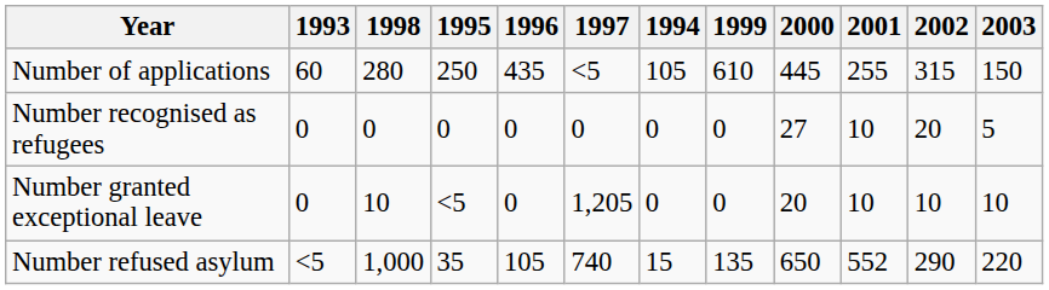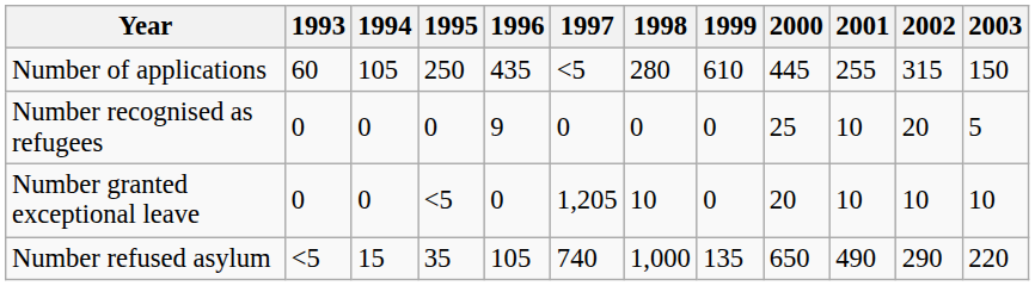 <table class='wikitable'>
 <tr>
 <th>Year</th>
 <th>1993</th>
-<th>1998</th>
+<th>1994</th>
 <th>1995</th>
 <th>1996</th>
 <th>1997</th>
-<th>1994</th>
+<th>1998</th>
 <th>1999</th>
 <th>2000</th>
 <th>2001</th>
 <th>2002</th>
 <th>2003</th>
 </tr>
 <tr>
 <td>Number of applications</td>
 <td>60</td>
-<td>280</td>
+<td>105</td>
 <td>250</td>
 <td>435</td>
 <td><5</td>
-<td>105</td>
+<td>280</td>
 <td>610</td>
 <td>445</td>
 <td>255</td>
 <td>315</td>
 <td>150</td>
 </tr>
 <tr>
 <td>Number recognised as refugees</td>
 <td>0</td>
 <td>0</td>
 <td>0</td>
+<td>9</td>
 <td>0</td>
 <td>0</td>
 <td>0</td>
-<td>0</td>
-<td>27</td>
+<td>25</td>
 <td>10</td>
 <td>20</td>
 <td>5</td>
 </tr>
 <tr>
 <td>Number granted exceptional leave</td>
 <td>0</td>
-<td>10</td>
+<td>0</td>
 <td><5</td>
 <td>0</td>
 <td>1,205</td>
-<td>0</td>
+<td>10</td>
 <td>0</td>
 <td>20</td>
 <td>10</td>
 <td>10</td>
 <td>10</td>
 </tr>
 <tr>
 <td>Number refused asylum</td>
 <td><5</td>
-<td>1,000</td>
+<td>15</td>
 <td>35</td>
 <td>105</td>
 <td>740</td>
-<td>15</td>
+<td>1,000</td>
 <td>135</td>
 <td>650</td>
-<td>552</td>
+<td>490</td>
 <td>290</td>
 <td>220</td>
 </tr>
 </table>
